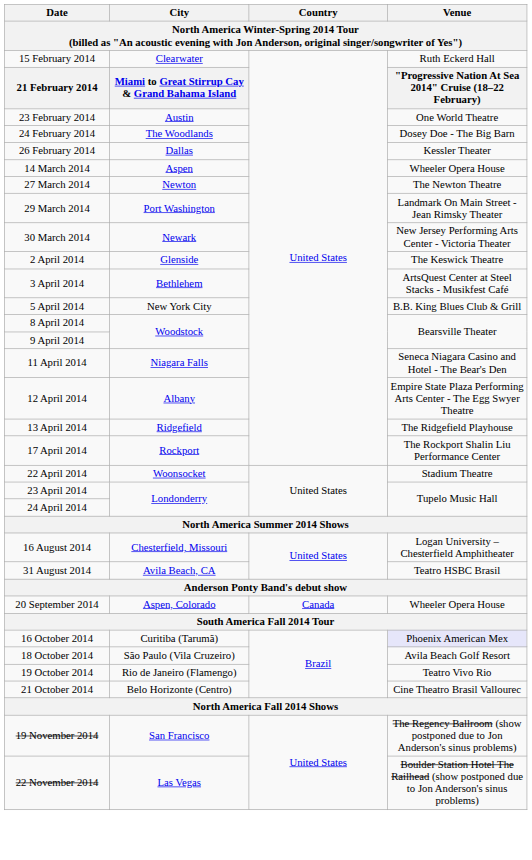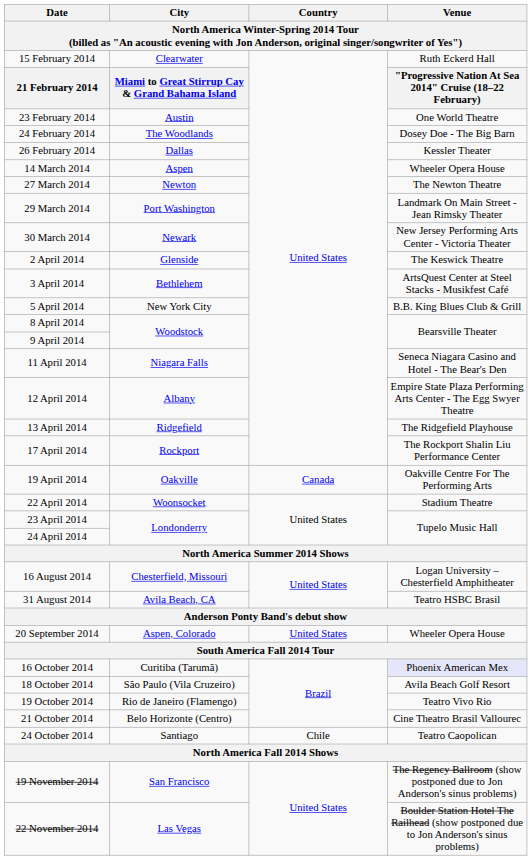 <table class="wikitable" style="text-align:center;">
 <tr>
 <th style="width:150px;">Date</th>
 <th style="width:200px;">City</th>
 <th style="width:200px;">Country</th>
 <th style="width:200px;">Venue</th>
 </tr>
 <tr>
 <th colspan="4">North America Winter-Spring 2014 Tour <br> (billed as "An acoustic evening with Jon Anderson, original singer/songwriter of Yes")</th>
 </tr>
 <tr>
 <td>15 February 2014</td>
 <td><a href='#'>Clearwater</a></td>
 <td rowspan="18"><a href='#'>United States</a></td>
 <td>Ruth Eckerd Hall</td>
 </tr>
 <tr>
 <th>21 February 2014</th>
 <th><a href='#'>Miami</a> to <a href='#'>Great Stirrup Cay</a> & <a href='#'>Grand Bahama Island</a></th>
 <th>"Progressive Nation At Sea 2014" Cruise (18–22 February)</th>
 </tr>
 <tr>
 <td>23 February 2014</td>
 <td><a href='#'>Austin</a></td>
 <td>One World Theatre</td>
 </tr>
 <tr>
 <td>24 February 2014</td>
 <td><a href='#'>The Woodlands</a></td>
 <td>Dosey Doe - The Big Barn</td>
 </tr>
 <tr>
 <td>26 February 2014</td>
 <td><a href='#'>Dallas</a></td>
 <td>Kessler Theater</td>
 </tr>
 <tr>
 <td>14 March 2014</td>
 <td><a href='#'>Aspen</a></td>
 <td>Wheeler Opera House</td>
 </tr>
 <tr>
 <td>27 March 2014</td>
 <td><a href='#'>Newton</a></td>
 <td>The Newton Theatre</td>
 </tr>
 <tr>
 <td>29 March 2014</td>
 <td><a href='#'>Port Washington</a></td>
 <td>Landmark On Main Street - Jean Rimsky Theater</td>
 </tr>
 <tr>
 <td>30 March 2014</td>
 <td><a href='#'>Newark</a></td>
 <td>New Jersey Performing Arts Center - Victoria Theater</td>
 </tr>
 <tr>
 <td>2 April 2014</td>
 <td><a href='#'>Glenside</a></td>
 <td>The Keswick Theatre</td>
 </tr>
 <tr>
 <td>3 April 2014</td>
 <td><a href='#'>Bethlehem</a></td>
 <td>ArtsQuest Center at Steel Stacks - Musikfest Café</td>
 </tr>
 <tr>
 <td>5 April 2014</td>
 <td>New York City</td>
 <td>B.B. King Blues Club & Grill</td>
 </tr>
 <tr>
 <td>8 April 2014</td>
 <td rowspan="2"><a href='#'>Woodstock</a></td>
 <td rowspan="2">Bearsville Theater</td>
 </tr>
 <tr>
 <td>9 April 2014</td>
 </tr>
 <tr>
 <td>11 April 2014</td>
 <td><a href='#'>Niagara Falls</a></td>
 <td>Seneca Niagara Casino and Hotel - The Bear's Den</td>
 </tr>
 <tr>
 <td>12 April 2014</td>
 <td><a href='#'>Albany</a></td>
 <td>Empire State Plaza Performing Arts Center - The Egg Swyer Theatre</td>
 </tr>
 <tr>
 <td>13 April 2014</td>
 <td><a href='#'>Ridgefield</a></td>
 <td>The Ridgefield Playhouse</td>
 </tr>
 <tr>
 <td>17 April 2014</td>
 <td><a href='#'>Rockport</a></td>
 <td>The Rockport Shalin Liu Performance Center</td>
 </tr>
 <tr>
+<td>19 April 2014</td>
+<td><a href='#'>Oakville</a></td>
+<td><a href='#'>Canada</a></td>
+<td>Oakville Centre For The Performing Arts</td>
+</tr>
+<tr>
 <td>22 April 2014</td>
 <td><a href='#'>Woonsocket</a></td>
 <td rowspan="3">United States</td>
 <td>Stadium Theatre</td>
 </tr>
 <tr>
 <td>23 April 2014</td>
 <td rowspan="2"><a href='#'>Londonderry</a></td>
 <td rowspan="2">Tupelo Music Hall</td>
 </tr>
 <tr>
 <td>24 April 2014</td>
 </tr>
 <tr>
 <th colspan="4">North America Summer 2014 Shows</th>
 </tr>
 <tr>
 <td>16 August 2014</td>
 <td><a href='#'>Chesterfield, Missouri</a></td>
 <td rowspan="2"><a href='#'>United States</a></td>
 <td>Logan University – Chesterfield Amphitheater</td>
 </tr>
 <tr>
 <td>31 August 2014</td>
 <td><a href='#'>Avila Beach, CA</a></td>
 <td>Teatro HSBC Brasil</td>
 </tr>
 <tr>
 <th colspan="4">Anderson Ponty Band's debut show </th>
 </tr>
 <tr>
 <td>20 September 2014</td>
 <td><a href='#'>Aspen, Colorado</a></td>
-<td><a href='#'>Canada</a></td>
+<td><a href='#'>United States</a></td>
 <td>Wheeler Opera House</td>
 </tr>
 <tr>
 <th colspan="4">South America Fall 2014 Tour</th>
 </tr>
 <tr>
 <td>16 October 2014</td>
 <td>Curitiba (Tarumã)</td>
 <td rowspan="4"><a href='#'>Brazil</a></td>
 <td style="background: lavender;">Phoenix American Mex</td>
 </tr>
 <tr>
 <td>18 October 2014</td>
 <td>São Paulo (Vila Cruzeiro)</td>
 <td>Avila Beach Golf Resort</td>
 </tr>
 <tr>
 <td>19 October 2014</td>
 <td>Rio de Janeiro (Flamengo)</td>
 <td>Teatro Vivo Rio</td>
 </tr>
 <tr>
 <td>21 October 2014</td>
 <td>Belo Horizonte (Centro)</td>
 <td>Cine Theatro Brasil Vallourec</td>
 </tr>
 <tr>
+<td>24 October 2014</td>
+<td>Santiago</td>
+<td>Chile</td>
+<td>Teatro Caopolican</td>
+</tr>
+<tr>
 <th colspan="4">North America Fall 2014 Shows</th>
 </tr>
 <tr>
 <td><s>19 November 2014</s></td>
 <td><a href='#'>San Francisco</a></td>
 <td rowspan="2"><a href='#'>United States</a></td>
 <td><s>The Regency Ballroom</s>  (show postponed due to Jon Anderson's sinus problems)</td>
 </tr>
 <tr>
 <td><s>22 November 2014</s></td>
 <td><a href='#'>Las Vegas</a></td>
 <td><s>Boulder Station Hotel The Railhead</s> (show postponed due to Jon Anderson's sinus problems)</td>
 </tr>
 </table>
